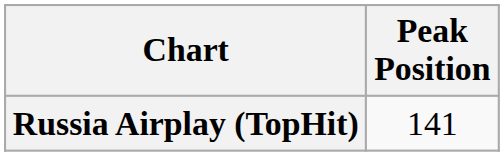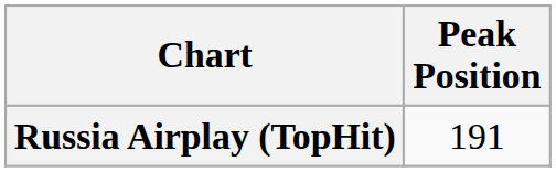 <table class="wikitable plainrowheaders" style="text-align:center">
 <tr>
 <th>Chart</th>
 <th>Peak<br>Position</th>
 </tr>
 <tr>
 <th scope="row">Russia Airplay (TopHit)</th>
-<td>141</td>
+<td>191</td>
 </tr>
 </table>
